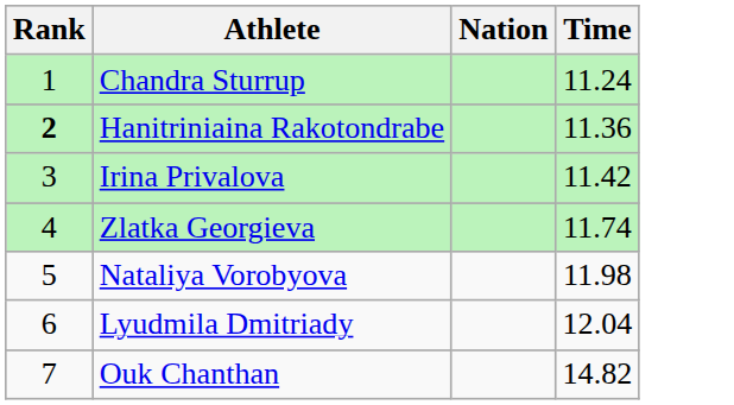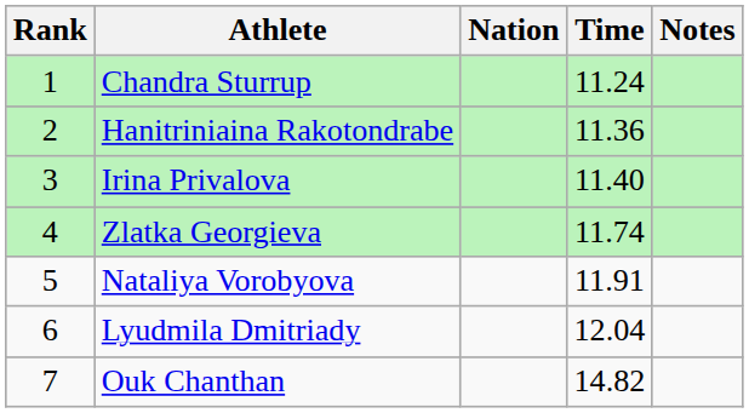 <table class="wikitable sortable" style="text-align:center">
 <tr>
 <th>Rank</th>
 <th>Athlete</th>
 <th>Nation</th>
 <th>Time</th>
+<th>Notes</th>
 </tr>
 <tr style="background:#bbf3bb;">
 <td>1</td>
 <td align=left><a href='#'>Chandra Sturrup</a></td>
 <td align=left></td>
 <td>11.24</td>
+<td></td>
 </tr>
 <tr style="background:#bbf3bb;">
-<td><strong>2</strong></td>
+<td>2</td>
 <td align=left><a href='#'>Hanitriniaina Rakotondrabe</a></td>
 <td align=left></td>
 <td>11.36</td>
+<td></td>
 </tr>
 <tr style="background:#bbf3bb;">
 <td>3</td>
 <td align=left><a href='#'>Irina Privalova</a></td>
 <td align=left></td>
-<td>11.42</td>
+<td>11.40</td>
+<td></td>
 </tr>
 <tr style="background:#bbf3bb;">
 <td>4</td>
 <td align=left><a href='#'>Zlatka Georgieva</a></td>
 <td align=left></td>
 <td>11.74</td>
+<td></td>
 </tr>
 <tr>
 <td>5</td>
 <td align=left><a href='#'>Nataliya Vorobyova</a></td>
 <td align=left></td>
-<td>11.98</td>
+<td>11.91</td>
+<td></td>
 </tr>
 <tr>
 <td>6</td>
 <td align=left><a href='#'>Lyudmila Dmitriady</a></td>
 <td align=left></td>
 <td>12.04</td>
+<td></td>
 </tr>
 <tr>
 <td>7</td>
 <td align=left><a href='#'>Ouk Chanthan</a></td>
 <td align=left></td>
 <td>14.82</td>
+<td></td>
 </tr>
 </table>
